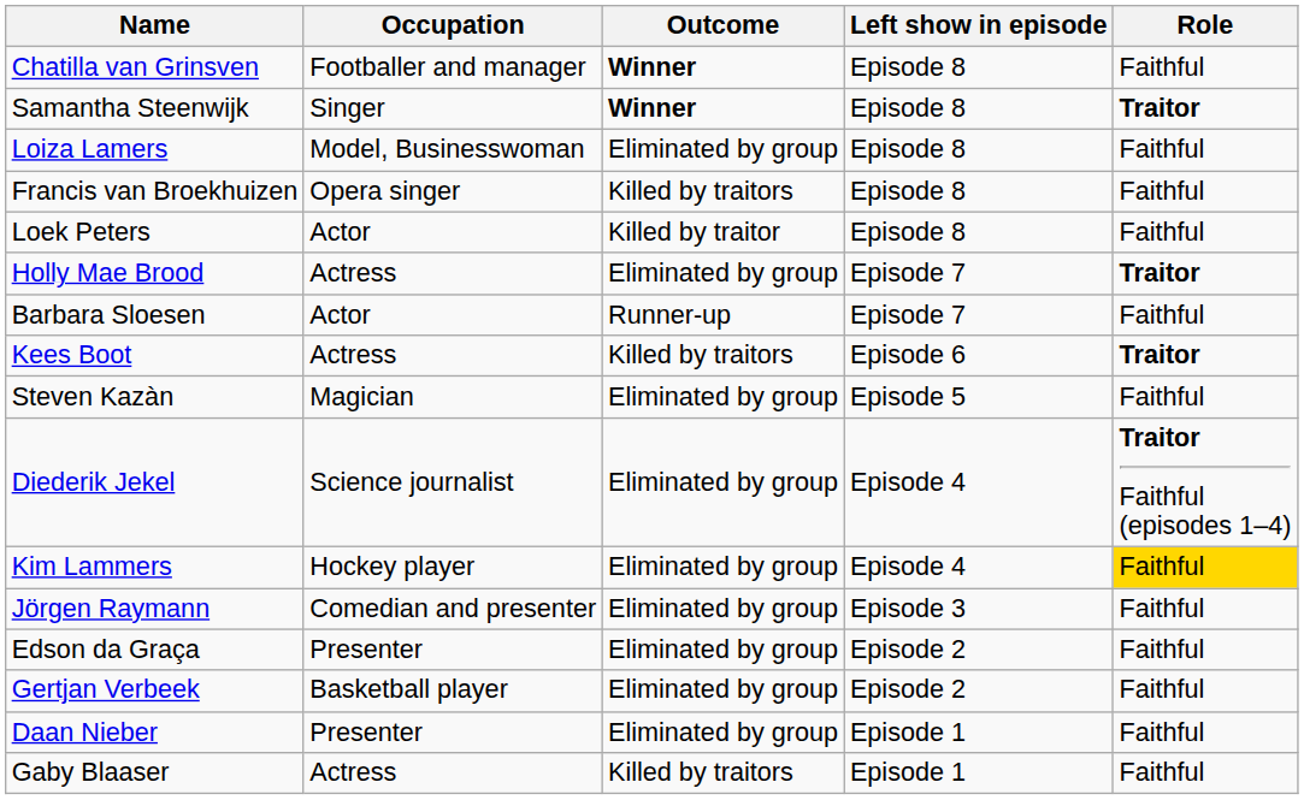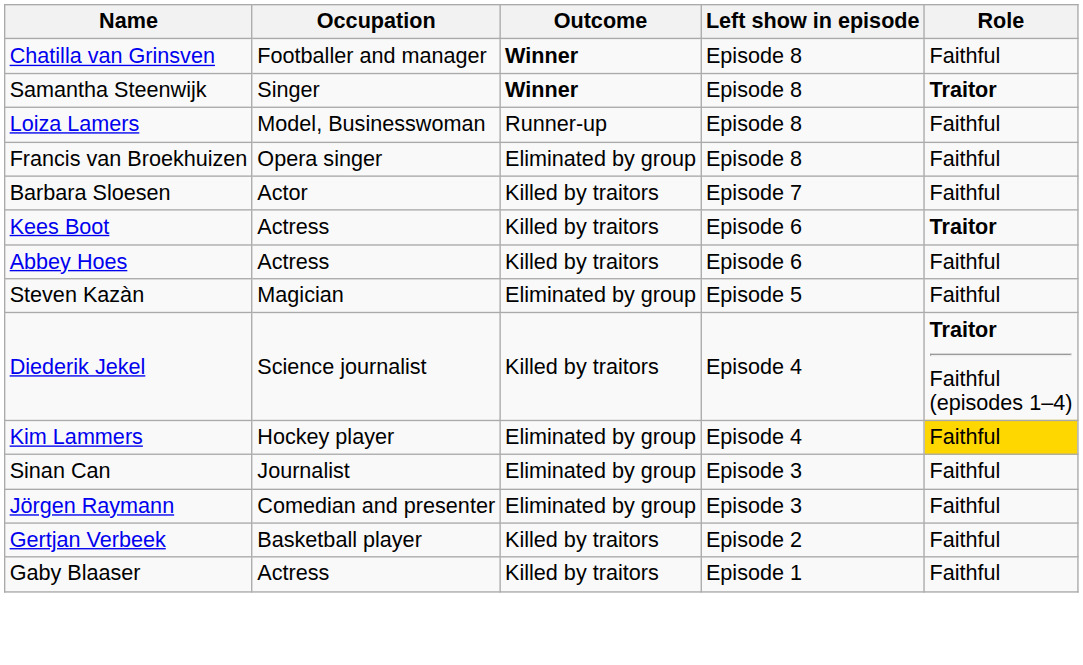 <table class="wikitable">
 <tr>
 <th>Name</th>
 <th>Occupation</th>
 <th>Outcome</th>
 <th>Left show in episode</th>
 <th>Role</th>
 </tr>
 <tr>
 <td><a href='#'>Chatilla van Grinsven</a></td>
 <td>Footballer and manager</td>
 <td><strong>Winner</strong></td>
 <td>Episode 8</td>
 <td>Faithful</td>
 </tr>
 <tr>
 <td>Samantha Steenwijk</td>
 <td>Singer</td>
 <td><strong>Winner</strong></td>
 <td>Episode 8</td>
 <td><strong>Traitor</strong></td>
 </tr>
 <tr>
 <td><a href='#'>Loiza Lamers</a></td>
 <td>Model, Businesswoman</td>
-<td>Eliminated by group</td>
+<td>Runner-up</td>
 <td>Episode 8</td>
 <td>Faithful</td>
 </tr>
 <tr>
 <td>Francis van Broekhuizen</td>
 <td>Opera singer</td>
-<td>Killed by traitors</td>
+<td>Eliminated by group</td>
 <td>Episode 8</td>
 <td>Faithful</td>
 </tr>
 <tr>
-<td>Loek Peters</td>
-<td>Actor</td>
-<td>Killed by traitor</td>
-<td>Episode 8</td>
-<td>Faithful</td>
-</tr>
-<tr>
-<td><a href='#'>Holly Mae Brood</a></td>
-<td>Actress</td>
-<td>Eliminated by group</td>
-<td>Episode 7</td>
-<td><strong>Traitor</strong></td>
-</tr>
-<tr>
 <td>Barbara Sloesen</td>
 <td>Actor</td>
-<td>Runner-up</td>
+<td>Killed by traitors</td>
 <td>Episode 7</td>
 <td>Faithful</td>
 </tr>
 <tr>
 <td><a href='#'>Kees Boot</a></td>
 <td>Actress</td>
 <td>Killed by traitors</td>
 <td>Episode 6</td>
 <td><strong>Traitor</strong></td>
 </tr>
 <tr>
+<td><a href='#'>Abbey Hoes</a></td>
+<td>Actress</td>
+<td>Killed by traitors</td>
+<td>Episode 6</td>
+<td>Faithful</td>
+</tr>
+<tr>
 <td>Steven Kazàn</td>
 <td>Magician</td>
 <td>Eliminated by group</td>
 <td>Episode 5</td>
 <td>Faithful</td>
 </tr>
 <tr>
 <td><a href='#'>Diederik Jekel</a></td>
 <td>Science journalist</td>
-<td>Eliminated by group</td>
+<td>Killed by traitors</td>
 <td>Episode 4</td>
 <td><strong>Traitor</strong><hr>Faithful<br>(episodes 1–4)</td>
 </tr>
 <tr>
 <td><a href='#'>Kim Lammers</a></td>
 <td>Hockey player</td>
 <td>Eliminated by group</td>
 <td>Episode 4</td>
 <td style="background: gold;">Faithful</td>
 </tr>
 <tr>
+<td>Sinan Can</td>
+<td>Journalist</td>
+<td>Eliminated by group</td>
+<td>Episode 3</td>
+<td>Faithful</td>
+</tr>
+<tr>
 <td><a href='#'>Jörgen Raymann</a></td>
 <td>Comedian and presenter</td>
 <td>Eliminated by group</td>
 <td>Episode 3</td>
 <td>Faithful</td>
 </tr>
 <tr>
-<td>Edson da Graça</td>
-<td>Presenter</td>
-<td>Eliminated by group</td>
-<td>Episode 2</td>
-<td>Faithful</td>
-</tr>
-<tr>
 <td><a href='#'>Gertjan Verbeek</a></td>
 <td>Basketball player</td>
-<td>Eliminated by group</td>
+<td>Killed by traitors</td>
 <td>Episode 2</td>
-<td>Faithful</td>
-</tr>
-<tr>
-<td><a href='#'>Daan Nieber</a></td>
-<td>Presenter</td>
-<td>Eliminated by group</td>
-<td>Episode 1</td>
 <td>Faithful</td>
 </tr>
 <tr>
 <td>Gaby Blaaser</td>
 <td>Actress</td>
 <td>Killed by traitors</td>
 <td>Episode 1</td>
 <td>Faithful</td>
 </tr>
 </table>
